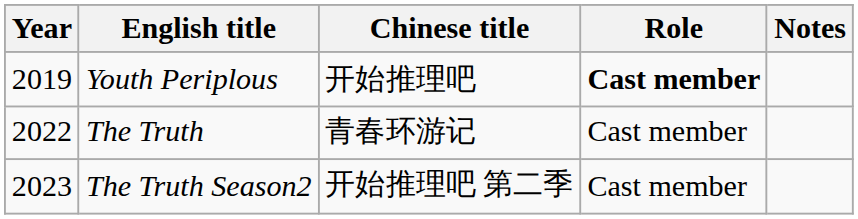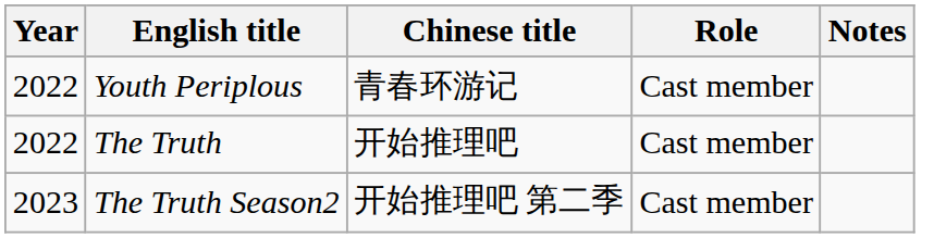 <table class="wikitable">
 <tr>
 <th>Year</th>
 <th>English title</th>
 <th>Chinese title</th>
 <th>Role</th>
 <th>Notes</th>
 </tr>
 <tr>
-<td>2019</td>
+<td>2022</td>
 <td><em>Youth Periplous</em></td>
-<td>开始推理吧</td>
-<td><strong>Cast member</strong></td>
+<td>青春环游记</td>
+<td>Cast member</td>
 <td></td>
 </tr>
 <tr>
 <td>2022</td>
 <td><em>The Truth</em></td>
-<td>青春环游记</td>
+<td>开始推理吧</td>
 <td>Cast member</td>
 </tr>
 <tr>
 <td>2023</td>
 <td><em>The Truth Season2</em></td>
 <td>开始推理吧 第二季</td>
 <td>Cast member</td>
 <td></td>
 </tr>
 </table>
